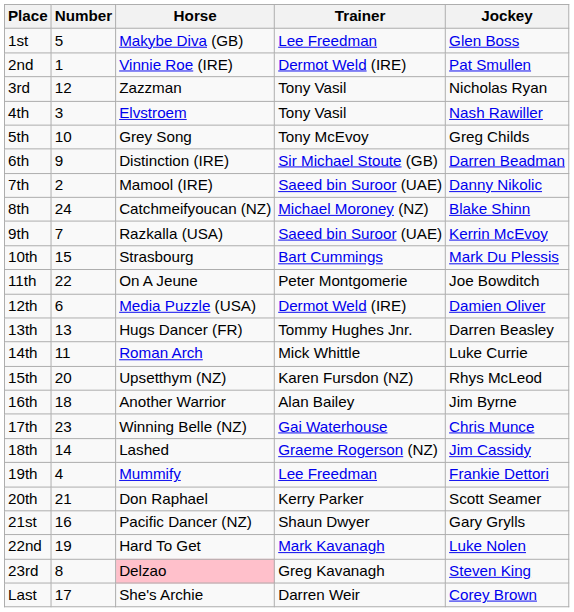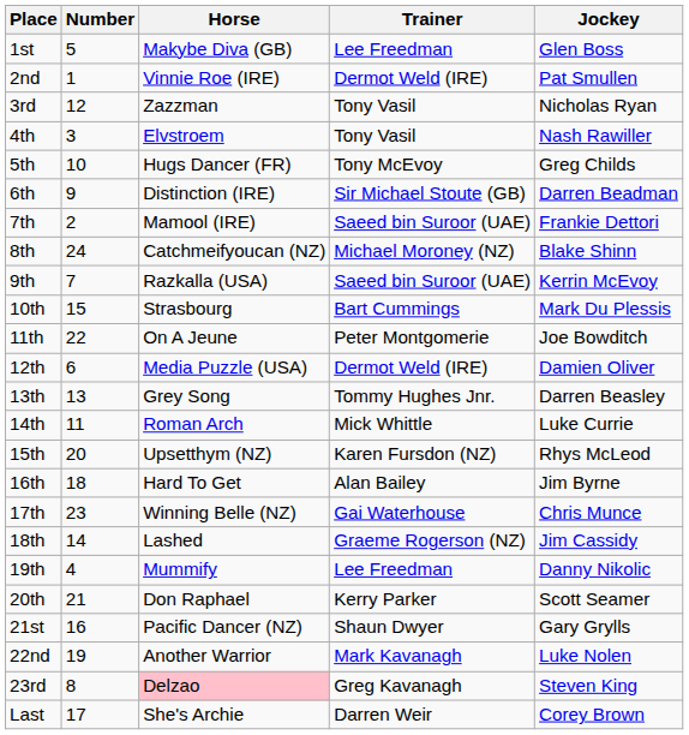 <table class="wikitable sortable">
 <tr>
 <th>Place</th>
 <th>Number</th>
 <th>Horse</th>
 <th>Trainer</th>
 <th>Jockey</th>
 </tr>
 <tr>
 <td>1st</td>
 <td>5</td>
 <td><a href='#'>Makybe Diva</a> (GB)</td>
 <td><a href='#'>Lee Freedman</a></td>
 <td><a href='#'>Glen Boss</a></td>
 </tr>
 <tr>
 <td>2nd</td>
 <td>1</td>
 <td><a href='#'>Vinnie Roe</a> (IRE)</td>
 <td><a href='#'>Dermot Weld</a> (IRE)</td>
 <td><a href='#'>Pat Smullen</a></td>
 </tr>
 <tr>
 <td>3rd</td>
 <td>12</td>
 <td>Zazzman</td>
 <td>Tony Vasil</td>
 <td>Nicholas Ryan</td>
 </tr>
 <tr>
 <td>4th</td>
 <td>3</td>
 <td><a href='#'>Elvstroem</a></td>
 <td>Tony Vasil</td>
 <td><a href='#'>Nash Rawiller</a></td>
 </tr>
 <tr>
 <td>5th</td>
 <td>10</td>
-<td>Grey Song</td>
+<td>Hugs Dancer (FR)</td>
 <td>Tony McEvoy</td>
 <td>Greg Childs</td>
 </tr>
 <tr>
 <td>6th</td>
 <td>9</td>
 <td>Distinction (IRE)</td>
 <td><a href='#'>Sir Michael Stoute</a> (GB)</td>
 <td><a href='#'>Darren Beadman</a></td>
 </tr>
 <tr>
 <td>7th</td>
 <td>2</td>
 <td>Mamool (IRE)</td>
 <td><a href='#'>Saeed bin Suroor</a> (UAE)</td>
-<td><a href='#'>Danny Nikolic</a></td>
+<td><a href='#'>Frankie Dettori</a></td>
 </tr>
 <tr>
 <td>8th</td>
 <td>24</td>
 <td>Catchmeifyoucan (NZ)</td>
 <td><a href='#'>Michael Moroney</a> (NZ)</td>
 <td><a href='#'>Blake Shinn</a></td>
 </tr>
 <tr>
 <td>9th</td>
 <td>7</td>
 <td>Razkalla (USA)</td>
 <td><a href='#'>Saeed bin Suroor</a> (UAE)</td>
 <td><a href='#'>Kerrin McEvoy</a></td>
 </tr>
 <tr>
 <td>10th</td>
 <td>15</td>
 <td>Strasbourg</td>
 <td><a href='#'>Bart Cummings</a></td>
 <td><a href='#'>Mark Du Plessis</a></td>
 </tr>
 <tr>
 <td>11th</td>
 <td>22</td>
 <td>On A Jeune</td>
 <td>Peter Montgomerie</td>
 <td>Joe Bowditch</td>
 </tr>
 <tr>
 <td>12th</td>
 <td>6</td>
 <td><a href='#'>Media Puzzle</a> (USA)</td>
 <td><a href='#'>Dermot Weld</a> (IRE)</td>
 <td><a href='#'>Damien Oliver</a></td>
 </tr>
 <tr>
 <td>13th</td>
 <td>13</td>
-<td>Hugs Dancer (FR)</td>
+<td>Grey Song</td>
 <td>Tommy Hughes Jnr.</td>
 <td>Darren Beasley</td>
 </tr>
 <tr>
 <td>14th</td>
 <td>11</td>
 <td><a href='#'>Roman Arch</a></td>
 <td>Mick Whittle</td>
 <td>Luke Currie</td>
 </tr>
 <tr>
 <td>15th</td>
 <td>20</td>
 <td>Upsetthym (NZ)</td>
 <td>Karen Fursdon (NZ)</td>
 <td>Rhys McLeod</td>
 </tr>
 <tr>
 <td>16th</td>
 <td>18</td>
-<td>Another Warrior</td>
+<td>Hard To Get</td>
 <td>Alan Bailey</td>
 <td>Jim Byrne</td>
 </tr>
 <tr>
 <td>17th</td>
 <td>23</td>
 <td>Winning Belle (NZ)</td>
 <td><a href='#'>Gai Waterhouse</a></td>
 <td><a href='#'>Chris Munce</a></td>
 </tr>
 <tr>
 <td>18th</td>
 <td>14</td>
 <td>Lashed</td>
 <td><a href='#'>Graeme Rogerson</a> (NZ)</td>
 <td><a href='#'>Jim Cassidy</a></td>
 </tr>
 <tr>
 <td>19th</td>
 <td>4</td>
 <td><a href='#'>Mummify</a></td>
 <td><a href='#'>Lee Freedman</a></td>
-<td><a href='#'>Frankie Dettori</a></td>
+<td><a href='#'>Danny Nikolic</a></td>
 </tr>
 <tr>
 <td>20th</td>
 <td>21</td>
 <td>Don Raphael</td>
 <td>Kerry Parker</td>
 <td>Scott Seamer</td>
 </tr>
 <tr>
 <td>21st</td>
 <td>16</td>
 <td>Pacific Dancer (NZ)</td>
 <td>Shaun Dwyer</td>
 <td>Gary Grylls</td>
 </tr>
 <tr>
 <td>22nd</td>
 <td>19</td>
-<td>Hard To Get</td>
+<td>Another Warrior</td>
 <td><a href='#'>Mark Kavanagh</a></td>
 <td><a href='#'>Luke Nolen</a></td>
 </tr>
 <tr>
 <td>23rd</td>
 <td>8</td>
 <td style="background: pink;">Delzao</td>
 <td>Greg Kavanagh</td>
 <td><a href='#'>Steven King</a></td>
 </tr>
 <tr>
 <td>Last</td>
 <td>17</td>
 <td>She's Archie</td>
 <td>Darren Weir</td>
 <td><a href='#'>Corey Brown</a></td>
 </tr>
 </table>
